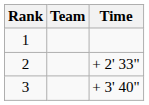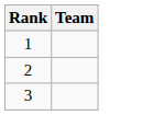 <table class="wikitable">
 <tr>
 <th scope="col">Rank</th>
 <th scope="col">Team</th>
-<th scope="col">Time</th>
 </tr>
 <tr>
 <td style="text-align:center;">1</td>
 <td></td>
-<td style="text-align:right;"></td>
 </tr>
 <tr>
 <td style="text-align:center;">2</td>
 <td></td>
-<td style="text-align:right;">+ 2' 33"</td>
 </tr>
 <tr>
 <td style="text-align:center;">3</td>
 <td></td>
-<td style="text-align:right;">+ 3' 40"</td>
 </tr>
 </table>
